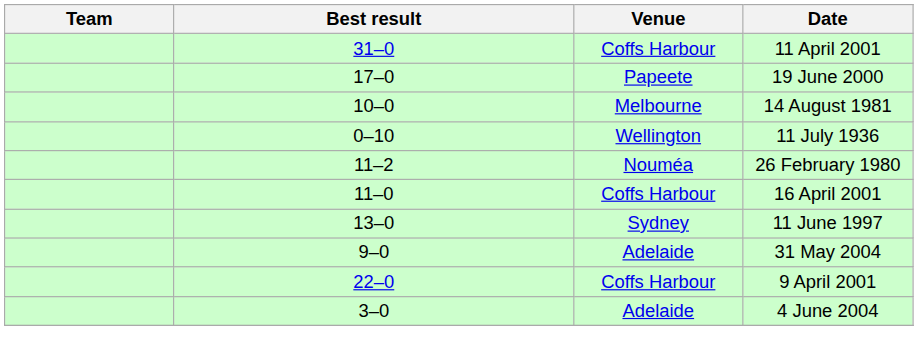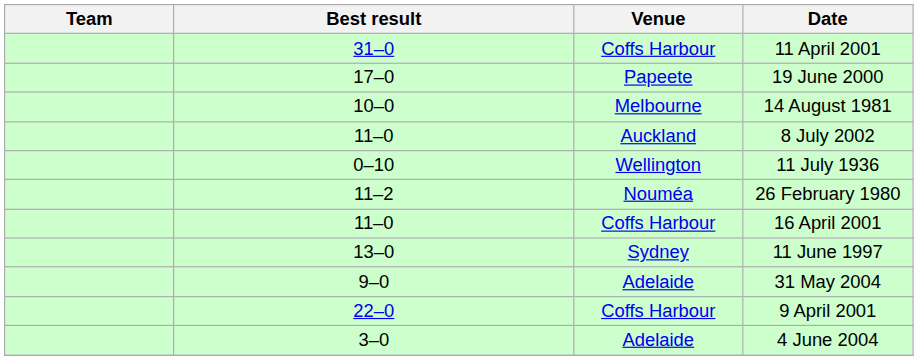 <table class="sortable wikitable" style="text-align:center;">
 <tr>
 <th width=140>Team<br></th>
 <th width=340>Best result<br></th>
 <th width=140>Venue<br></th>
 <th width=140>Date<br></th>
 </tr>
 <tr bgcolor=#CCFFCC>
 <td align="left"></td>
 <td> <a href='#'>31–0</a> </td>
 <td> <a href='#'>Coffs Harbour</a></td>
 <td>11 April 2001</td>
 </tr>
 <tr bgcolor=#CCFFCC>
 <td align="left"></td>
 <td> 17–0 </td>
 <td> <a href='#'>Papeete</a></td>
 <td>19 June 2000</td>
 </tr>
 <tr bgcolor=#CCFFCC>
 <td align="left"></td>
 <td> 10–0 </td>
 <td> <a href='#'>Melbourne</a></td>
 <td>14 August 1981</td>
+</tr>
+<tr bgcolor=#CCFFCC>
+<td align="left"></td>
+<td> 11–0 </td>
+<td> <a href='#'>Auckland</a></td>
+<td>8 July 2002</td>
 </tr>
 <tr bgcolor=#CCFFCC>
 <td align="left"></td>
 <td> 0–10 </td>
 <td> <a href='#'>Wellington</a></td>
 <td>11 July 1936</td>
 </tr>
 <tr bgcolor=#CCFFCC>
 <td align="left"></td>
 <td> 11–2 </td>
 <td> <a href='#'>Nouméa</a></td>
 <td>26 February 1980</td>
 </tr>
 <tr bgcolor=#CCFFCC>
 <td align="left"></td>
 <td> 11–0 </td>
 <td> <a href='#'>Coffs Harbour</a></td>
 <td>16 April 2001</td>
 </tr>
 <tr bgcolor=#CCFFCC>
 <td align="left"></td>
 <td> 13–0 </td>
 <td> <a href='#'>Sydney</a></td>
 <td>11 June 1997</td>
 </tr>
 <tr bgcolor=#CCFFCC>
 <td align="left"></td>
 <td> 9–0 </td>
 <td> <a href='#'>Adelaide</a></td>
 <td>31 May 2004</td>
 </tr>
 <tr bgcolor=#CCFFCC>
 <td align="left"></td>
 <td> <a href='#'>22–0</a> </td>
 <td> <a href='#'>Coffs Harbour</a></td>
 <td>9 April 2001</td>
 </tr>
 <tr bgcolor=#CCFFCC>
 <td align="left"></td>
 <td> 3–0 </td>
 <td> <a href='#'>Adelaide</a></td>
 <td>4 June 2004</td>
 </tr>
 <tr class="sortbottom">
 </tr>
 </table>
